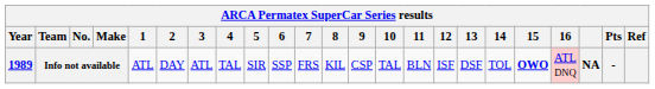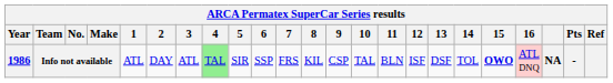 <table class="wikitable" style="text-align:center; font-size:75%">
 <tr>
 <th colspan=45><a href='#'>ARCA Permatex SuperCar Series</a> results</th>
 </tr>
 <tr>
 <th>Year</th>
 <th>Team</th>
 <th>No.</th>
 <th>Make</th>
 <th>1</th>
 <th>2</th>
 <th>3</th>
 <th>4</th>
 <th>5</th>
 <th>6</th>
 <th>7</th>
 <th>8</th>
 <th>9</th>
 <th>10</th>
 <th>11</th>
 <th>12</th>
 <th>13</th>
 <th>14</th>
 <th>15</th>
 <th>16</th>
 <th></th>
 <th>Pts</th>
 <th>Ref</th>
 </tr>
 <tr>
-<th><a href='#'>1989</a></th>
+<th><a href='#'>1986</a></th>
 <th colspan=3><small>Info not available</small></th>
 <td><a href='#'>ATL</a></td>
 <td><a href='#'>DAY</a></td>
 <td><a href='#'>ATL</a></td>
-<td><a href='#'>TAL</a></td>
+<td style="background: lightgreen;"><a href='#'>TAL</a></td>
 <td><a href='#'>SIR</a></td>
 <td><a href='#'>SSP</a></td>
 <td><a href='#'>FRS</a></td>
 <td><a href='#'>KIL</a></td>
 <td><a href='#'>CSP</a></td>
 <td><a href='#'>TAL</a></td>
 <td><a href='#'>BLN</a></td>
 <td><a href='#'>ISF</a></td>
 <td><a href='#'>DSF</a></td>
 <td><a href='#'>TOL</a></td>
 <td><strong><a href='#'>OWO</a></strong></td>
 <td style="background:#FFCFCF;"><a href='#'>ATL</a><br><small>DNQ</small></td>
 <th>NA</th>
 <th>-</th>
 <th></th>
 </tr>
 </table>
